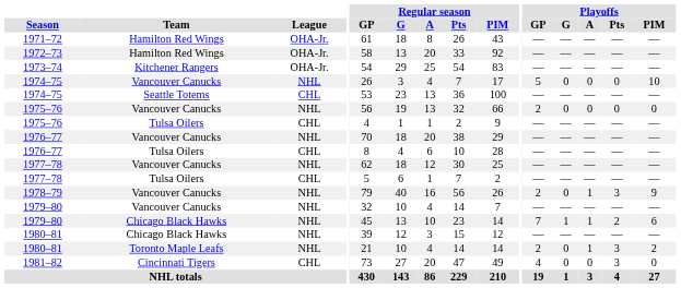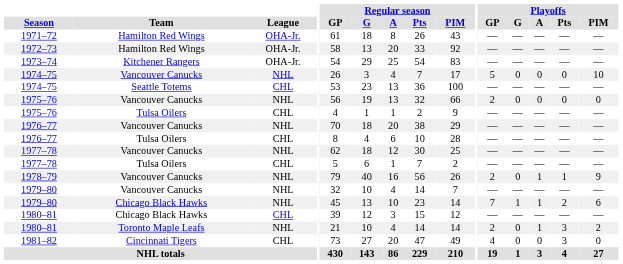 <table border="0" cellpadding="1" cellspacing="0" style="text-align:center; width:60em">
 <tr bgcolor="#e0e0e0">
 <th colspan="3" bgcolor="#ffffff"></th>
 <th rowspan="99" bgcolor="#ffffff"></th>
 <th colspan="5"><a href='#'>Regular season</a></th>
 <th rowspan="99" bgcolor="#ffffff"></th>
 <th colspan="5"><a href='#'>Playoffs</a></th>
 </tr>
 <tr bgcolor="#e0e0e0">
 <th><a href='#'>Season</a></th>
 <th>Team</th>
 <th>League</th>
 <th>GP</th>
 <th><a href='#'>G</a></th>
 <th><a href='#'>A</a></th>
 <th><a href='#'>Pts</a></th>
 <th><a href='#'>PIM</a></th>
 <th>GP</th>
 <th>G</th>
 <th>A</th>
 <th>Pts</th>
 <th>PIM</th>
 </tr>
 <tr>
 <td><a href='#'>1971–72</a></td>
 <td><a href='#'>Hamilton Red Wings</a></td>
 <td><a href='#'>OHA-Jr.</a></td>
 <td>61</td>
 <td>18</td>
 <td>8</td>
 <td>26</td>
 <td>43</td>
 <td>—</td>
 <td>—</td>
 <td>—</td>
 <td>—</td>
 <td>—</td>
 </tr>
 <tr bgcolor="#f0f0f0">
 <td><a href='#'>1972–73</a></td>
 <td>Hamilton Red Wings</td>
 <td>OHA-Jr.</td>
 <td>58</td>
 <td>13</td>
 <td>20</td>
 <td>33</td>
 <td>92</td>
 <td>—</td>
 <td>—</td>
 <td>—</td>
 <td>—</td>
 <td>—</td>
 </tr>
 <tr>
 <td><a href='#'>1973–74</a></td>
 <td><a href='#'>Kitchener Rangers</a></td>
 <td>OHA-Jr.</td>
 <td>54</td>
 <td>29</td>
 <td>25</td>
 <td>54</td>
 <td>83</td>
 <td>—</td>
 <td>—</td>
 <td>—</td>
 <td>—</td>
 <td>—</td>
 </tr>
 <tr bgcolor="#f0f0f0">
 <td><a href='#'>1974–75</a></td>
 <td><a href='#'>Vancouver Canucks</a></td>
 <td><a href='#'>NHL</a></td>
 <td>26</td>
 <td>3</td>
 <td>4</td>
 <td>7</td>
 <td>17</td>
 <td>5</td>
 <td>0</td>
 <td>0</td>
 <td>0</td>
 <td>10</td>
 </tr>
 <tr>
 <td><a href='#'>1974–75</a></td>
 <td><a href='#'>Seattle Totems</a></td>
 <td><a href='#'>CHL</a></td>
 <td>53</td>
 <td>23</td>
 <td>13</td>
 <td>36</td>
 <td>100</td>
 <td>—</td>
 <td>—</td>
 <td>—</td>
 <td>—</td>
 <td>—</td>
 </tr>
 <tr bgcolor="#f0f0f0">
 <td><a href='#'>1975–76</a></td>
 <td>Vancouver Canucks</td>
 <td>NHL</td>
 <td>56</td>
 <td>19</td>
 <td>13</td>
 <td>32</td>
 <td>66</td>
 <td>2</td>
 <td>0</td>
 <td>0</td>
 <td>0</td>
 <td>0</td>
 </tr>
 <tr>
 <td><a href='#'>1975–76</a></td>
 <td><a href='#'>Tulsa Oilers</a></td>
 <td>CHL</td>
 <td>4</td>
 <td>1</td>
 <td>1</td>
 <td>2</td>
 <td>9</td>
 <td>—</td>
 <td>—</td>
 <td>—</td>
 <td>—</td>
 <td>—</td>
 </tr>
 <tr bgcolor="#f0f0f0">
 <td><a href='#'>1976–77</a></td>
 <td>Vancouver Canucks</td>
 <td>NHL</td>
 <td>70</td>
 <td>18</td>
 <td>20</td>
 <td>38</td>
 <td>29</td>
 <td>—</td>
 <td>—</td>
 <td>—</td>
 <td>—</td>
 <td>—</td>
 </tr>
 <tr>
 <td><a href='#'>1976–77</a></td>
 <td>Tulsa Oilers</td>
 <td>CHL</td>
 <td>8</td>
 <td>4</td>
 <td>6</td>
 <td>10</td>
 <td>28</td>
 <td>—</td>
 <td>—</td>
 <td>—</td>
 <td>—</td>
 <td>—</td>
 </tr>
 <tr bgcolor="#f0f0f0">
 <td><a href='#'>1977–78</a></td>
 <td>Vancouver Canucks</td>
 <td>NHL</td>
 <td>62</td>
 <td>18</td>
 <td>12</td>
 <td>30</td>
 <td>25</td>
 <td>—</td>
 <td>—</td>
 <td>—</td>
 <td>—</td>
 <td>—</td>
 </tr>
 <tr>
 <td><a href='#'>1977–78</a></td>
 <td>Tulsa Oilers</td>
 <td>CHL</td>
 <td>5</td>
 <td>6</td>
 <td>1</td>
 <td>7</td>
 <td>2</td>
 <td>—</td>
 <td>—</td>
 <td>—</td>
 <td>—</td>
 <td>—</td>
 </tr>
 <tr bgcolor="#f0f0f0">
 <td><a href='#'>1978–79</a></td>
 <td>Vancouver Canucks</td>
 <td>NHL</td>
 <td>79</td>
 <td>40</td>
 <td>16</td>
 <td>56</td>
 <td>26</td>
 <td>2</td>
 <td>0</td>
 <td>1</td>
-<td>3</td>
+<td>1</td>
 <td>9</td>
 </tr>
 <tr>
 <td><a href='#'>1979–80</a></td>
 <td>Vancouver Canucks</td>
 <td>NHL</td>
 <td>32</td>
 <td>10</td>
 <td>4</td>
 <td>14</td>
 <td>7</td>
 <td>—</td>
 <td>—</td>
 <td>—</td>
 <td>—</td>
 <td>—</td>
 </tr>
 <tr bgcolor="#f0f0f0">
 <td><a href='#'>1979–80</a></td>
 <td><a href='#'>Chicago Black Hawks</a></td>
 <td>NHL</td>
 <td>45</td>
 <td>13</td>
 <td>10</td>
 <td>23</td>
 <td>14</td>
 <td>7</td>
 <td>1</td>
 <td>1</td>
 <td>2</td>
 <td>6</td>
 </tr>
 <tr>
 <td><a href='#'>1980–81</a></td>
 <td>Chicago Black Hawks</td>
-<td>NHL</td>
+<td><a href='#'>CHL</a></td>
 <td>39</td>
 <td>12</td>
 <td>3</td>
 <td>15</td>
 <td>12</td>
 <td>—</td>
 <td>—</td>
 <td>—</td>
 <td>—</td>
 <td>—</td>
 </tr>
 <tr bgcolor="#f0f0f0">
 <td><a href='#'>1980–81</a></td>
 <td><a href='#'>Toronto Maple Leafs</a></td>
 <td>NHL</td>
 <td>21</td>
 <td>10</td>
 <td>4</td>
 <td>14</td>
 <td>14</td>
 <td>2</td>
 <td>0</td>
 <td>1</td>
 <td>3</td>
 <td>2</td>
 </tr>
 <tr>
 <td><a href='#'>1981–82</a></td>
 <td><a href='#'>Cincinnati Tigers</a></td>
 <td>CHL</td>
 <td>73</td>
 <td>27</td>
 <td>20</td>
 <td>47</td>
 <td>49</td>
 <td>4</td>
 <td>0</td>
 <td>0</td>
 <td>3</td>
 <td>0</td>
 </tr>
 <tr>
 </tr>
 <tr ALIGN="center" bgcolor="#e0e0e0">
 <th colspan="3">NHL totals</th>
 <th ALIGN="center">430</th>
 <th ALIGN="center">143</th>
 <th ALIGN="center">86</th>
 <th ALIGN="center">229</th>
 <th ALIGN="center">210</th>
 <th ALIGN="center">19</th>
 <th ALIGN="center">1</th>
 <th ALIGN="center">3</th>
 <th ALIGN="center">4</th>
 <th ALIGN="center">27</th>
 </tr>
 </table>
